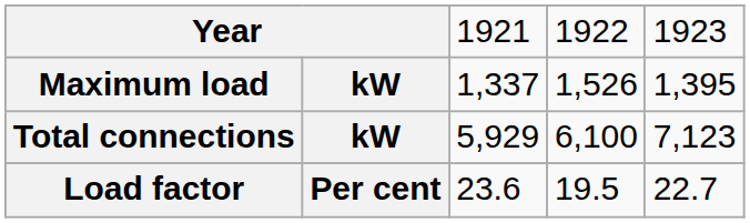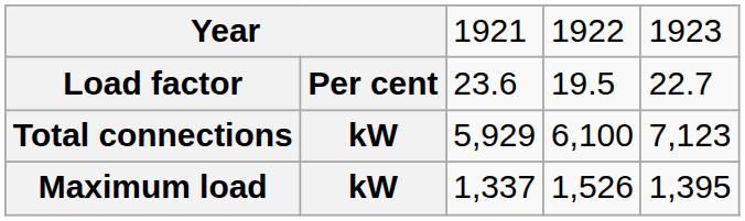 <table class="wikitable">
 <tr>
 <th colspan="2">Year</th>
 <td>1921</td>
 <td>1922</td>
 <td>1923</td>
 </tr>
 <tr>
-<th>Maximum  load</th>
-<th>kW</th>
-<td>1,337</td>
-<td>1,526</td>
-<td>1,395</td>
+<th>Load  factor</th>
+<th>Per  cent</th>
+<td>23.6</td>
+<td>19.5</td>
+<td>22.7</td>
 </tr>
 <tr>
 <th>Total  connections</th>
 <th>kW</th>
 <td>5,929</td>
 <td>6,100</td>
 <td>7,123</td>
 </tr>
 <tr>
-<th>Load  factor</th>
-<th>Per  cent</th>
-<td>23.6</td>
-<td>19.5</td>
-<td>22.7</td>
+<th>Maximum  load</th>
+<th>kW</th>
+<td>1,337</td>
+<td>1,526</td>
+<td>1,395</td>
 </tr>
 </table>
